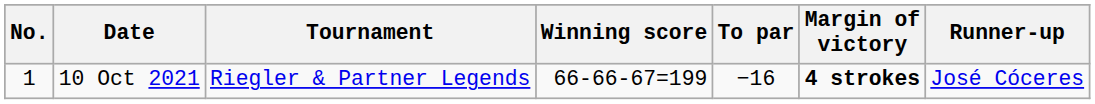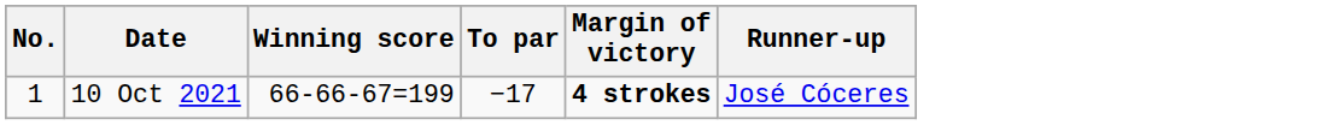 <table class="wikitable" style="font-size:95%;">
 <tr>
 <th>No.</th>
 <th>Date</th>
-<th>Tournament</th>
 <th>Winning score</th>
 <th>To par</th>
 <th>Margin of<br>victory</th>
 <th>Runner-up</th>
 </tr>
 <tr>
 <td align=center>1</td>
 <td align=right>10 Oct <a href='#'>2021</a></td>
-<td><a href='#'>Riegler & Partner Legends</a></td>
 <td align=right>66-66-67=199</td>
-<td align=center>−16</td>
+<td align=center>−17</td>
 <td><strong>4 strokes</strong></td>
 <td> <a href='#'>José Cóceres</a></td>
 </tr>
 </table>
